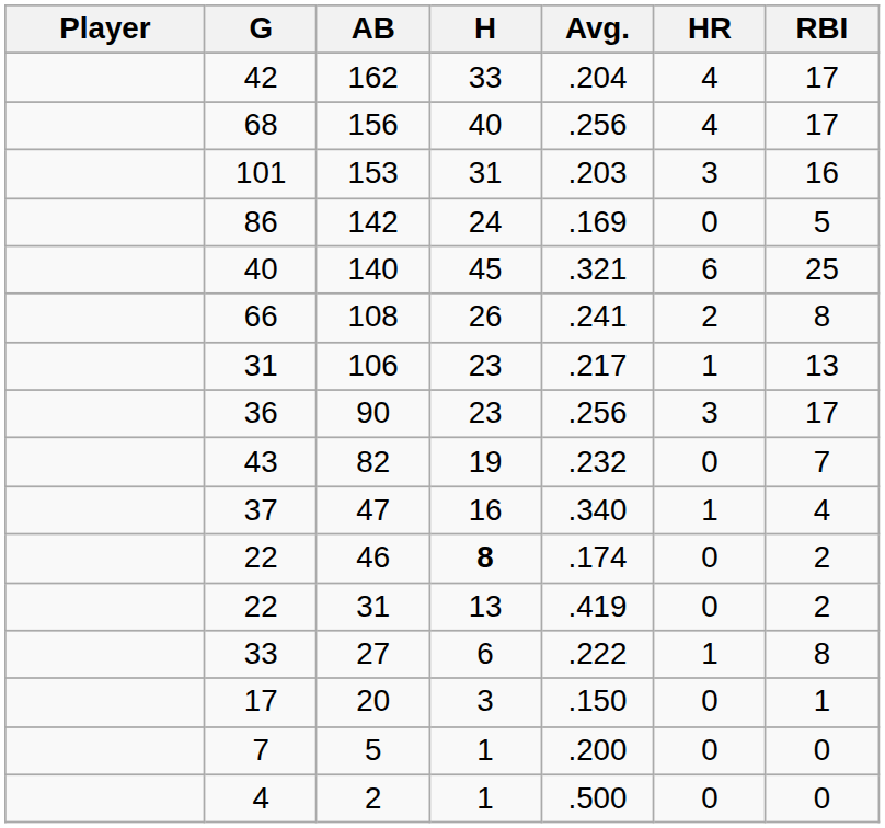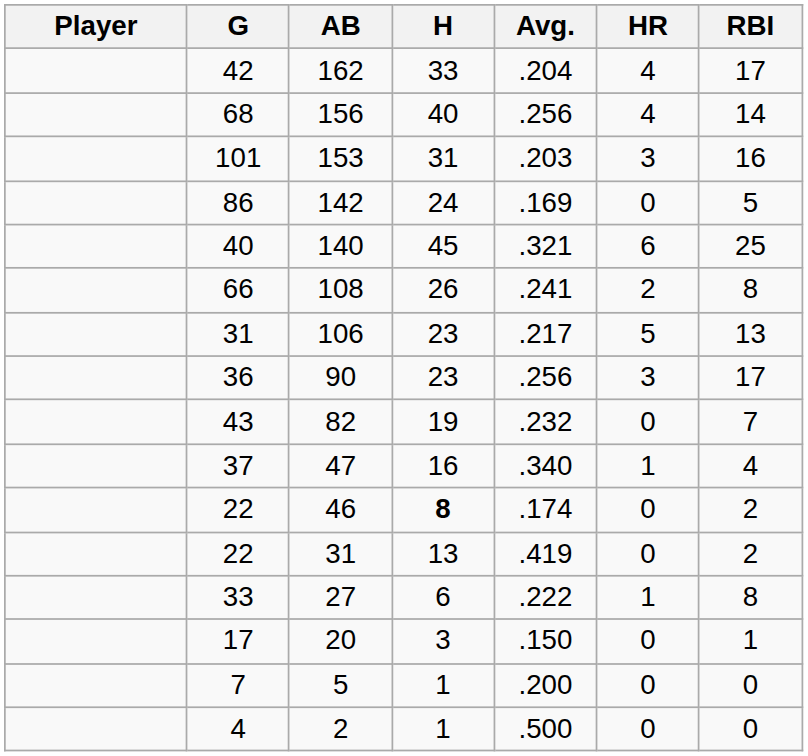 <table class="wikitable sortable">
 <tr>
 <th bgcolor="#DDDDFF" width="16%">Player</th>
 <th bgcolor="#DDDDFF" width="9%">G</th>
 <th bgcolor="#DDDDFF" width="9%">AB</th>
 <th bgcolor="#DDDDFF" width="9%">H</th>
 <th bgcolor="#DDDDFF" width="9%">Avg.</th>
 <th bgcolor="#DDDDFF" width="9%">HR</th>
 <th bgcolor="#DDDDFF" width="9%">RBI</th>
 </tr>
 <tr align="center">
 <td></td>
 <td>42</td>
 <td>162</td>
 <td>33</td>
 <td>.204</td>
 <td>4</td>
 <td>17</td>
 </tr>
 <tr align="center">
 <td></td>
 <td>68</td>
 <td>156</td>
 <td>40</td>
 <td>.256</td>
 <td>4</td>
-<td>17</td>
+<td>14</td>
 </tr>
 <tr align=center>
 <td></td>
 <td>101</td>
 <td>153</td>
 <td>31</td>
 <td>.203</td>
 <td>3</td>
 <td>16</td>
 </tr>
 <tr align="center">
 <td></td>
 <td>86</td>
 <td>142</td>
 <td>24</td>
 <td>.169</td>
 <td>0</td>
 <td>5</td>
 </tr>
 <tr align=center>
 <td></td>
 <td>40</td>
 <td>140</td>
 <td>45</td>
 <td>.321</td>
 <td>6</td>
 <td>25</td>
 </tr>
 <tr align="center">
 <td></td>
 <td>66</td>
 <td>108</td>
 <td>26</td>
 <td>.241</td>
 <td>2</td>
 <td>8</td>
 </tr>
 <tr align="center">
 <td></td>
 <td>31</td>
 <td>106</td>
 <td>23</td>
 <td>.217</td>
-<td>1</td>
+<td>5</td>
 <td>13</td>
 </tr>
 <tr align="center">
 <td></td>
 <td>36</td>
 <td>90</td>
 <td>23</td>
 <td>.256</td>
 <td>3</td>
 <td>17</td>
 </tr>
 <tr align="center">
 <td></td>
 <td>43</td>
 <td>82</td>
 <td>19</td>
 <td>.232</td>
 <td>0</td>
 <td>7</td>
 </tr>
 <tr align="center">
 <td></td>
 <td>37</td>
 <td>47</td>
 <td>16</td>
 <td>.340</td>
 <td>1</td>
 <td>4</td>
 </tr>
 <tr align="center">
 <td></td>
 <td>22</td>
 <td>46</td>
 <td><strong>8</strong></td>
 <td>.174</td>
 <td>0</td>
 <td>2</td>
 </tr>
 <tr align="center">
 <td></td>
 <td>22</td>
 <td>31</td>
 <td>13</td>
 <td>.419</td>
 <td>0</td>
 <td>2</td>
 </tr>
 <tr align="center">
 <td></td>
 <td>33</td>
 <td>27</td>
 <td>6</td>
 <td>.222</td>
 <td>1</td>
 <td>8</td>
 </tr>
 <tr align="center">
 <td></td>
 <td>17</td>
 <td>20</td>
 <td>3</td>
 <td>.150</td>
 <td>0</td>
 <td>1</td>
 </tr>
 <tr align="center">
 <td></td>
 <td>7</td>
 <td>5</td>
 <td>1</td>
 <td>.200</td>
 <td>0</td>
 <td>0</td>
 </tr>
 <tr align="center">
 <td></td>
 <td>4</td>
 <td>2</td>
 <td>1</td>
 <td>.500</td>
 <td>0</td>
 <td>0</td>
 </tr>
 </table>
